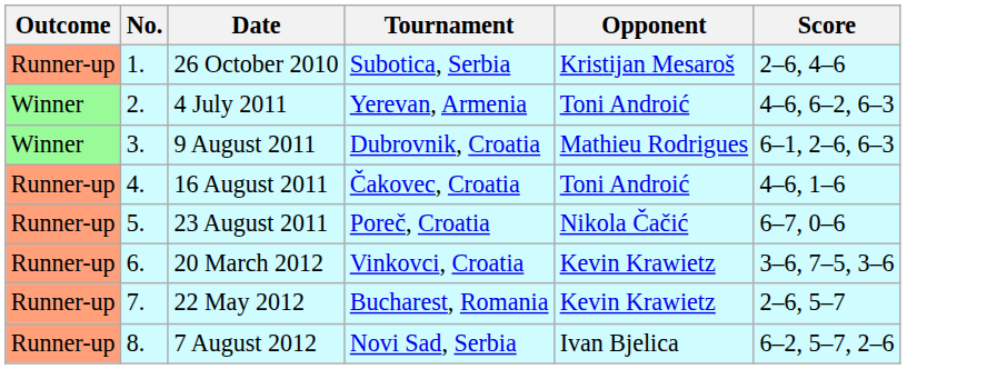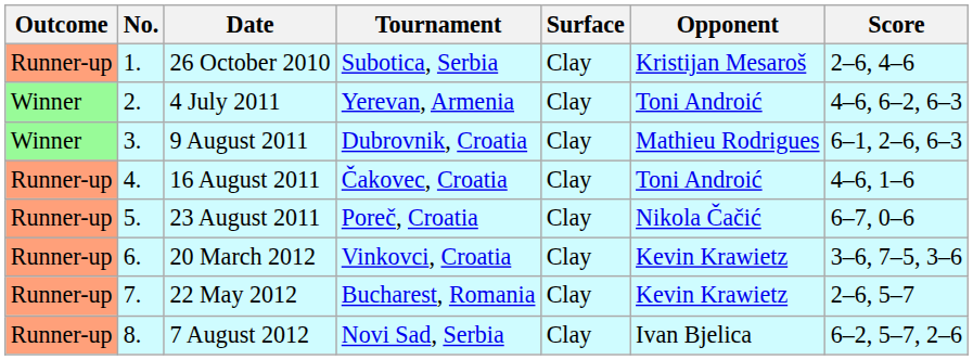 <table class=wikitable style=font-size:97%>
 <tr>
 <th>Outcome</th>
 <th>No.</th>
 <th>Date</th>
 <th>Tournament</th>
+<th>Surface</th>
 <th>Opponent</th>
 <th>Score</th>
 </tr>
 <tr bgcolor=CFFCFF>
 <td bgcolor=#FFA07A>Runner-up</td>
 <td>1.</td>
 <td>26 October 2010</td>
 <td><a href='#'>Subotica</a>, <a href='#'>Serbia</a></td>
+<td>Clay</td>
 <td> <a href='#'>Kristijan Mesaroš</a></td>
 <td>2–6, 4–6</td>
 </tr>
 <tr bgcolor=CFFCFF>
 <td bgcolor=98FB98>Winner</td>
 <td>2.</td>
 <td>4 July 2011</td>
 <td><a href='#'>Yerevan</a>, <a href='#'>Armenia</a></td>
+<td>Clay</td>
 <td> <a href='#'>Toni Androić</a></td>
 <td>4–6, 6–2, 6–3</td>
 </tr>
 <tr bgcolor=CFFCFF>
 <td bgcolor=98FB98>Winner</td>
 <td>3.</td>
 <td>9 August 2011</td>
 <td><a href='#'>Dubrovnik</a>, <a href='#'>Croatia</a></td>
+<td>Clay</td>
 <td> <a href='#'>Mathieu Rodrigues</a></td>
 <td>6–1, 2–6, 6–3</td>
 </tr>
 <tr bgcolor=CFFCFF>
 <td bgcolor=#FFA07A>Runner-up</td>
 <td>4.</td>
 <td>16 August 2011</td>
 <td><a href='#'>Čakovec</a>, <a href='#'>Croatia</a></td>
+<td>Clay</td>
 <td> <a href='#'>Toni Androić</a></td>
 <td>4–6, 1–6</td>
 </tr>
 <tr bgcolor=CFFCFF>
 <td bgcolor=#FFA07A>Runner-up</td>
 <td>5.</td>
 <td>23 August 2011</td>
 <td><a href='#'>Poreč</a>, <a href='#'>Croatia</a></td>
+<td>Clay</td>
 <td> <a href='#'>Nikola Čačić</a></td>
 <td>6–7, 0–6</td>
 </tr>
 <tr bgcolor=CFFCFF>
 <td bgcolor=#FFA07A>Runner-up</td>
 <td>6.</td>
 <td>20 March 2012</td>
 <td><a href='#'>Vinkovci</a>, <a href='#'>Croatia</a></td>
+<td>Clay</td>
 <td> <a href='#'>Kevin Krawietz</a></td>
 <td>3–6, 7–5, 3–6</td>
 </tr>
 <tr bgcolor=CFFCFF>
 <td bgcolor=#FFA07A>Runner-up</td>
 <td>7.</td>
 <td>22 May 2012</td>
 <td><a href='#'>Bucharest</a>, <a href='#'>Romania</a></td>
+<td>Clay</td>
 <td> <a href='#'>Kevin Krawietz</a></td>
 <td>2–6, 5–7</td>
 </tr>
 <tr bgcolor=CFFCFF>
 <td bgcolor=#FFA07A>Runner-up</td>
 <td>8.</td>
 <td>7 August 2012</td>
 <td><a href='#'>Novi Sad</a>, <a href='#'>Serbia</a></td>
+<td>Clay</td>
 <td> Ivan Bjelica</td>
 <td>6–2, 5–7, 2–6</td>
 </tr>
 </table>
